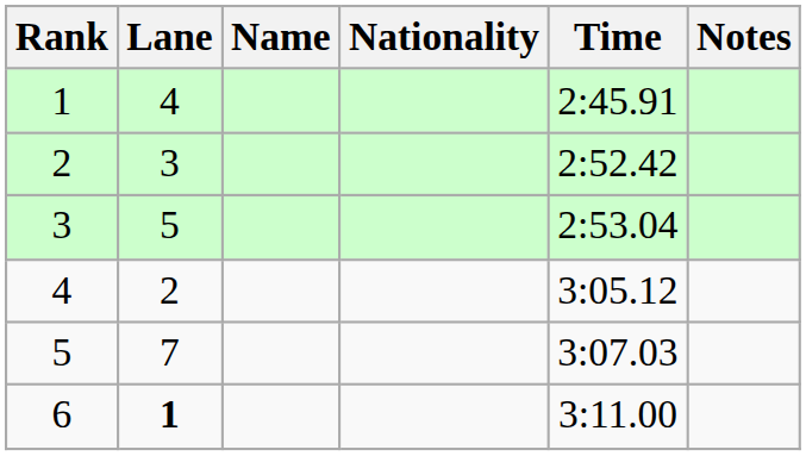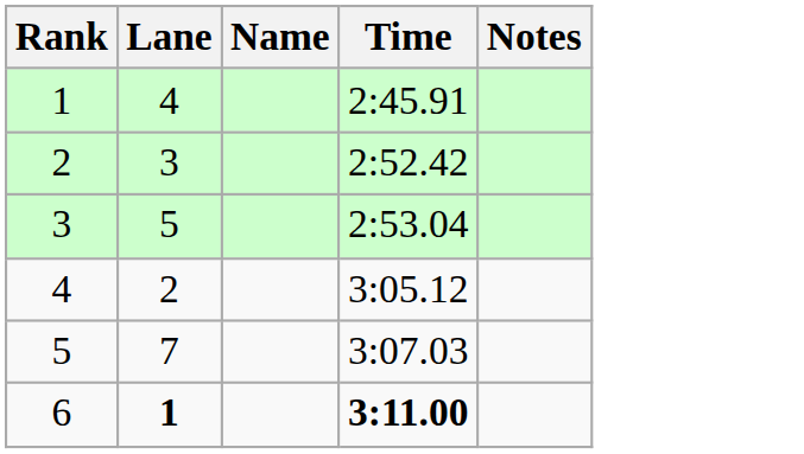 <table class="wikitable sortable" style="text-align:center">
 <tr>
 <th>Rank</th>
 <th>Lane</th>
 <th>Name</th>
-<th>Nationality</th>
 <th>Time</th>
 <th>Notes</th>
 </tr>
 <tr bgcolor=ccffcc>
 <td>1</td>
 <td>4</td>
-<td align=left></td>
 <td align=left></td>
 <td>2:45.91</td>
 <td><strong></strong></td>
 </tr>
 <tr bgcolor=ccffcc>
 <td>2</td>
 <td>3</td>
 <td align=left></td>
-<td align=left></td>
 <td>2:52.42</td>
 <td><strong></strong></td>
 </tr>
 <tr bgcolor=ccffcc>
 <td>3</td>
 <td>5</td>
-<td align=left></td>
 <td align=left></td>
 <td>2:53.04</td>
 <td><strong></strong></td>
 </tr>
 <tr>
 <td>4</td>
 <td>2</td>
 <td align=left></td>
-<td align=left></td>
 <td>3:05.12</td>
 <td></td>
 </tr>
 <tr>
 <td>5</td>
 <td>7</td>
-<td align=left></td>
 <td align=left></td>
 <td>3:07.03</td>
 <td></td>
 </tr>
 <tr>
 <td>6</td>
 <td><strong>1</strong></td>
 <td align=left></td>
-<td align=left></td>
-<td>3:11.00</td>
+<td><strong>3:11.00</strong></td>
 <td></td>
 </tr>
 </table>
